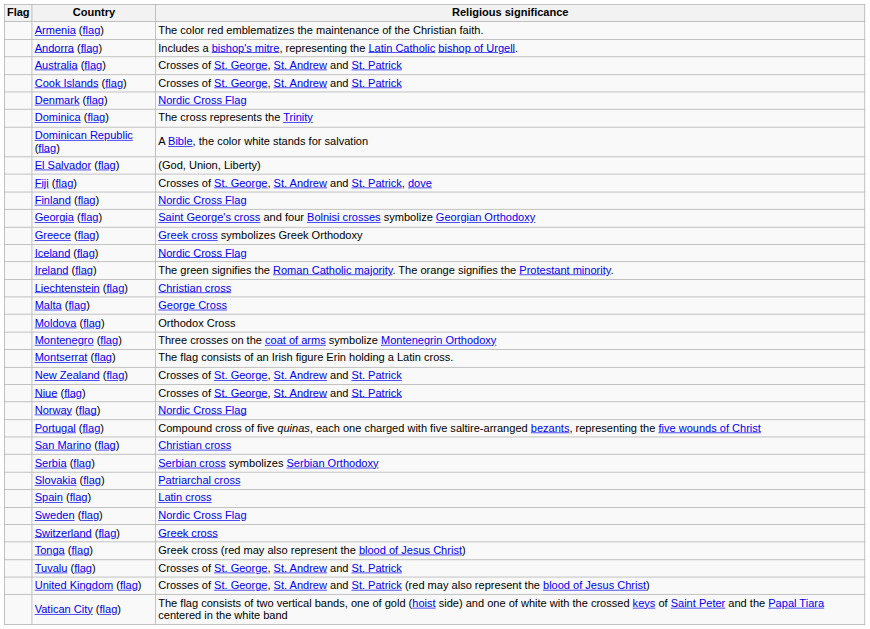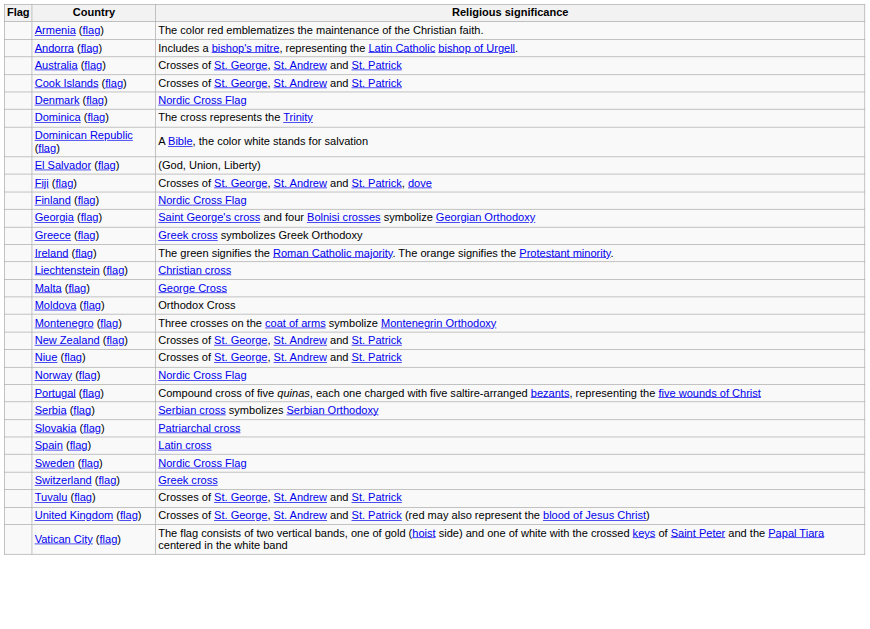 <table class="wikitable">
 <tr>
 <th>Flag</th>
 <th>Country</th>
 <th>Religious significance</th>
 </tr>
 <tr>
 <td></td>
 <td><a href='#'>Armenia</a> (<a href='#'>flag</a>)</td>
 <td>The color red emblematizes the maintenance of the Christian faith.</td>
 </tr>
 <tr>
 <td></td>
 <td><a href='#'>Andorra</a> (<a href='#'>flag</a>)</td>
 <td>Includes a <a href='#'>bishop's mitre</a>, representing the <a href='#'>Latin Catholic</a> <a href='#'>bishop of Urgell</a>.</td>
 </tr>
 <tr>
 <td></td>
 <td><a href='#'>Australia</a> (<a href='#'>flag</a>)</td>
 <td>Crosses of <a href='#'>St. George</a>, <a href='#'>St. Andrew</a> and <a href='#'>St. Patrick</a></td>
 </tr>
 <tr>
 <td></td>
 <td><a href='#'>Cook Islands</a> (<a href='#'>flag</a>)</td>
 <td>Crosses of <a href='#'>St. George</a>, <a href='#'>St. Andrew</a> and <a href='#'>St. Patrick</a></td>
 </tr>
 <tr>
 <td></td>
 <td><a href='#'>Denmark</a> (<a href='#'>flag</a>)</td>
 <td><a href='#'>Nordic Cross Flag</a></td>
 </tr>
 <tr>
 <td></td>
 <td><a href='#'>Dominica</a> (<a href='#'>flag</a>)</td>
 <td>The cross represents the <a href='#'>Trinity</a></td>
 </tr>
 <tr>
 <td></td>
 <td><a href='#'>Dominican Republic</a> (<a href='#'>flag</a>)</td>
 <td>A <a href='#'>Bible</a>, the color white stands for salvation</td>
 </tr>
 <tr>
 <td></td>
 <td><a href='#'>El Salvador</a> (<a href='#'>flag</a>)</td>
 <td> (God, Union, Liberty)</td>
 </tr>
 <tr>
 <td></td>
 <td><a href='#'>Fiji</a> (<a href='#'>flag</a>)</td>
 <td>Crosses of <a href='#'>St. George</a>, <a href='#'>St. Andrew</a> and <a href='#'>St. Patrick</a>, <a href='#'>dove</a></td>
 </tr>
 <tr>
 <td></td>
 <td><a href='#'>Finland</a> (<a href='#'>flag</a>)</td>
 <td><a href='#'>Nordic Cross Flag</a></td>
 </tr>
 <tr>
 <td></td>
 <td><a href='#'>Georgia</a> (<a href='#'>flag</a>)</td>
 <td><a href='#'>Saint George's cross</a> and four <a href='#'>Bolnisi crosses</a> symbolize <a href='#'>Georgian Orthodoxy</a></td>
 </tr>
 <tr>
 <td></td>
 <td><a href='#'>Greece</a> (<a href='#'>flag</a>)</td>
 <td><a href='#'>Greek cross</a> symbolizes Greek Orthodoxy</td>
 </tr>
 <tr>
 <td></td>
-<td><a href='#'>Iceland</a> (<a href='#'>flag</a>)</td>
-<td><a href='#'>Nordic Cross Flag</a></td>
-</tr>
-<tr>
-<td></td>
 <td><a href='#'>Ireland</a> (<a href='#'>flag</a>)</td>
 <td>The green signifies the <a href='#'>Roman Catholic majority</a>. The orange signifies the <a href='#'>Protestant minority</a>.</td>
 </tr>
 <tr>
 <td></td>
 <td><a href='#'>Liechtenstein</a> (<a href='#'>flag</a>)</td>
 <td><a href='#'>Christian cross</a></td>
 </tr>
 <tr>
 <td></td>
 <td><a href='#'>Malta</a> (<a href='#'>flag</a>)</td>
 <td><a href='#'>George Cross</a></td>
 </tr>
 <tr>
 <td></td>
 <td><a href='#'>Moldova</a> (<a href='#'>flag</a>)</td>
 <td>Orthodox Cross</td>
 </tr>
 <tr>
 <td></td>
 <td><a href='#'>Montenegro</a> (<a href='#'>flag</a>)</td>
 <td>Three crosses on the <a href='#'>coat of arms</a> symbolize <a href='#'>Montenegrin Orthodoxy</a></td>
 </tr>
 <tr>
 <td></td>
-<td><a href='#'>Montserrat</a> (<a href='#'>flag</a>)</td>
-<td>The flag consists of an Irish figure Erin holding a Latin cross.</td>
-</tr>
-<tr>
-<td></td>
 <td><a href='#'>New Zealand</a> (<a href='#'>flag</a>)</td>
 <td>Crosses of <a href='#'>St. George</a>, <a href='#'>St. Andrew</a> and <a href='#'>St. Patrick</a></td>
 </tr>
 <tr>
 <td></td>
 <td><a href='#'>Niue</a> (<a href='#'>flag</a>)</td>
 <td>Crosses of <a href='#'>St. George</a>, <a href='#'>St. Andrew</a> and <a href='#'>St. Patrick</a></td>
 </tr>
 <tr>
 <td></td>
 <td><a href='#'>Norway</a> (<a href='#'>flag</a>)</td>
 <td><a href='#'>Nordic Cross Flag</a></td>
 </tr>
 <tr>
 <td></td>
 <td><a href='#'>Portugal</a> (<a href='#'>flag</a>)</td>
 <td>Compound cross of five <em>quinas</em>, each one charged with five saltire-arranged <a href='#'>bezants</a>, representing the <a href='#'>five wounds of Christ</a></td>
-</tr>
-<tr>
-<td></td>
-<td><a href='#'>San Marino</a> (<a href='#'>flag</a>)</td>
-<td><a href='#'>Christian cross</a></td>
 </tr>
 <tr>
 <td></td>
 <td><a href='#'>Serbia</a> (<a href='#'>flag</a>)</td>
 <td><a href='#'>Serbian cross</a> symbolizes <a href='#'>Serbian Orthodoxy</a></td>
 </tr>
 <tr>
 <td></td>
 <td><a href='#'>Slovakia</a> (<a href='#'>flag</a>)</td>
 <td><a href='#'>Patriarchal cross</a></td>
 </tr>
 <tr>
 <td></td>
 <td><a href='#'>Spain</a> (<a href='#'>flag</a>)</td>
 <td><a href='#'>Latin cross</a></td>
 </tr>
 <tr>
 <td></td>
 <td><a href='#'>Sweden</a> (<a href='#'>flag</a>)</td>
 <td><a href='#'>Nordic Cross Flag</a></td>
 </tr>
 <tr>
 <td></td>
 <td><a href='#'>Switzerland</a> (<a href='#'>flag</a>)</td>
 <td><a href='#'>Greek cross</a></td>
 </tr>
 <tr>
 <td></td>
-<td><a href='#'>Tonga</a> (<a href='#'>flag</a>)</td>
-<td>Greek cross (red may also represent the <a href='#'>blood of Jesus Christ</a>)</td>
-</tr>
-<tr>
-<td></td>
 <td><a href='#'>Tuvalu</a> (<a href='#'>flag</a>)</td>
 <td>Crosses of <a href='#'>St. George</a>, <a href='#'>St. Andrew</a> and <a href='#'>St. Patrick</a></td>
 </tr>
 <tr>
 <td></td>
 <td><a href='#'>United Kingdom</a> (<a href='#'>flag</a>)</td>
 <td>Crosses of <a href='#'>St. George</a>, <a href='#'>St. Andrew</a> and <a href='#'>St. Patrick</a> (red may also represent the <a href='#'>blood of Jesus Christ</a>)</td>
 </tr>
 <tr>
 <td></td>
 <td><a href='#'>Vatican City</a> (<a href='#'>flag</a>)</td>
 <td>The flag consists of two vertical bands, one of gold (<a href='#'>hoist</a> side) and one of white with the crossed <a href='#'>keys</a> of <a href='#'>Saint Peter</a> and the <a href='#'>Papal Tiara</a> centered in the white band</td>
 </tr>
 </table>
